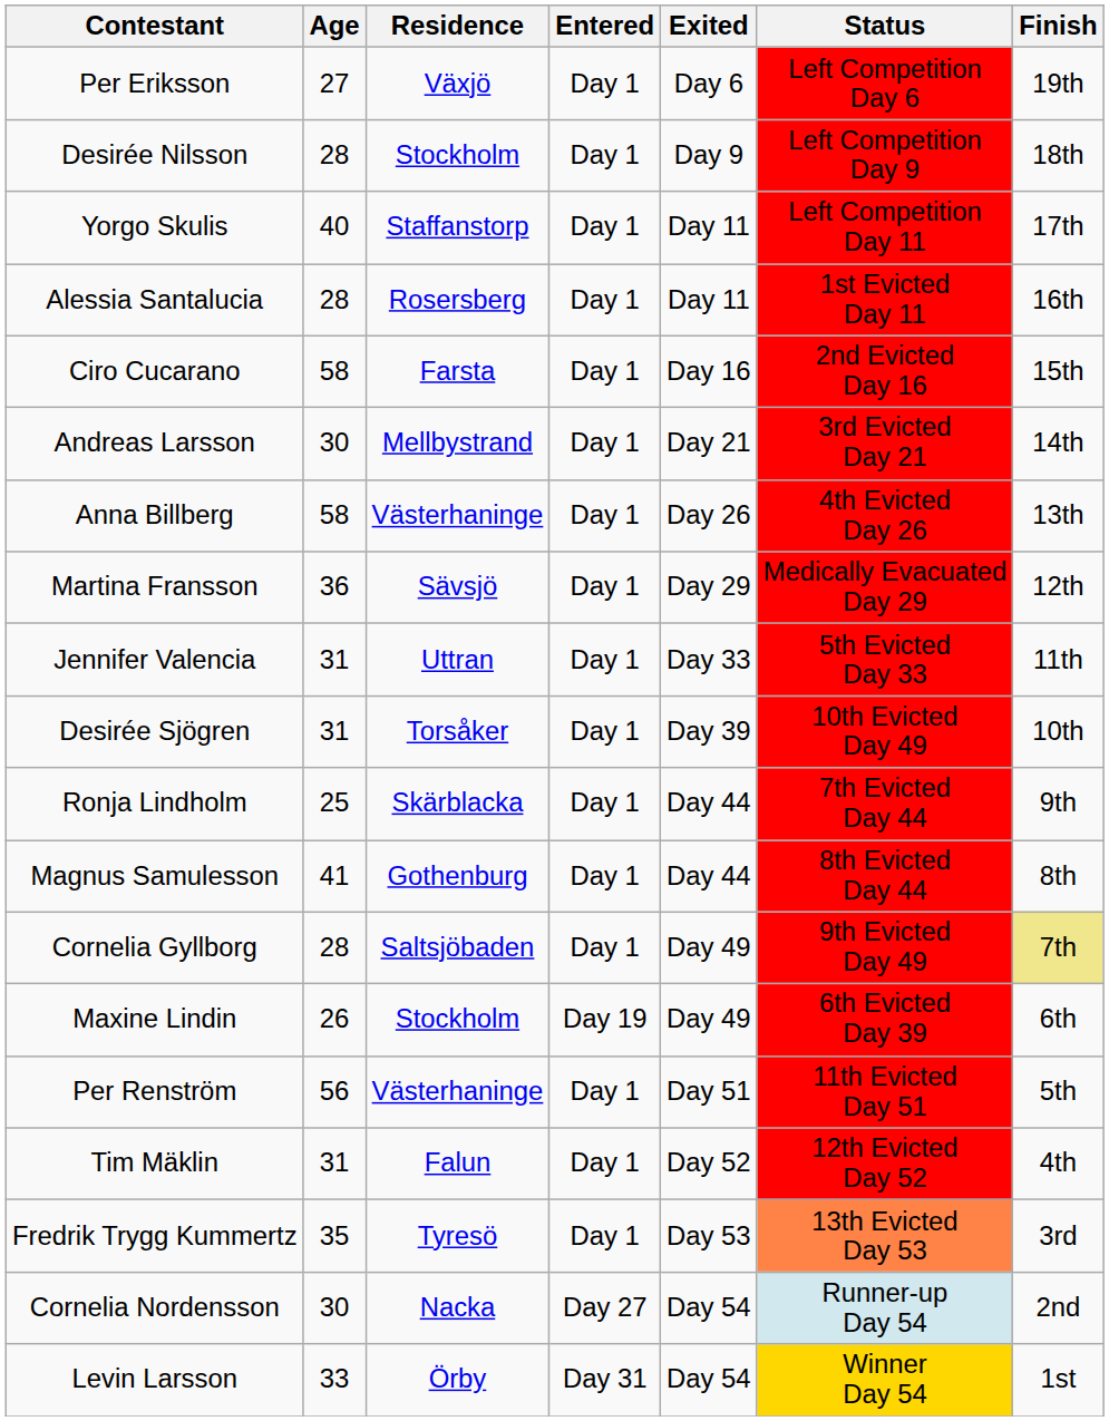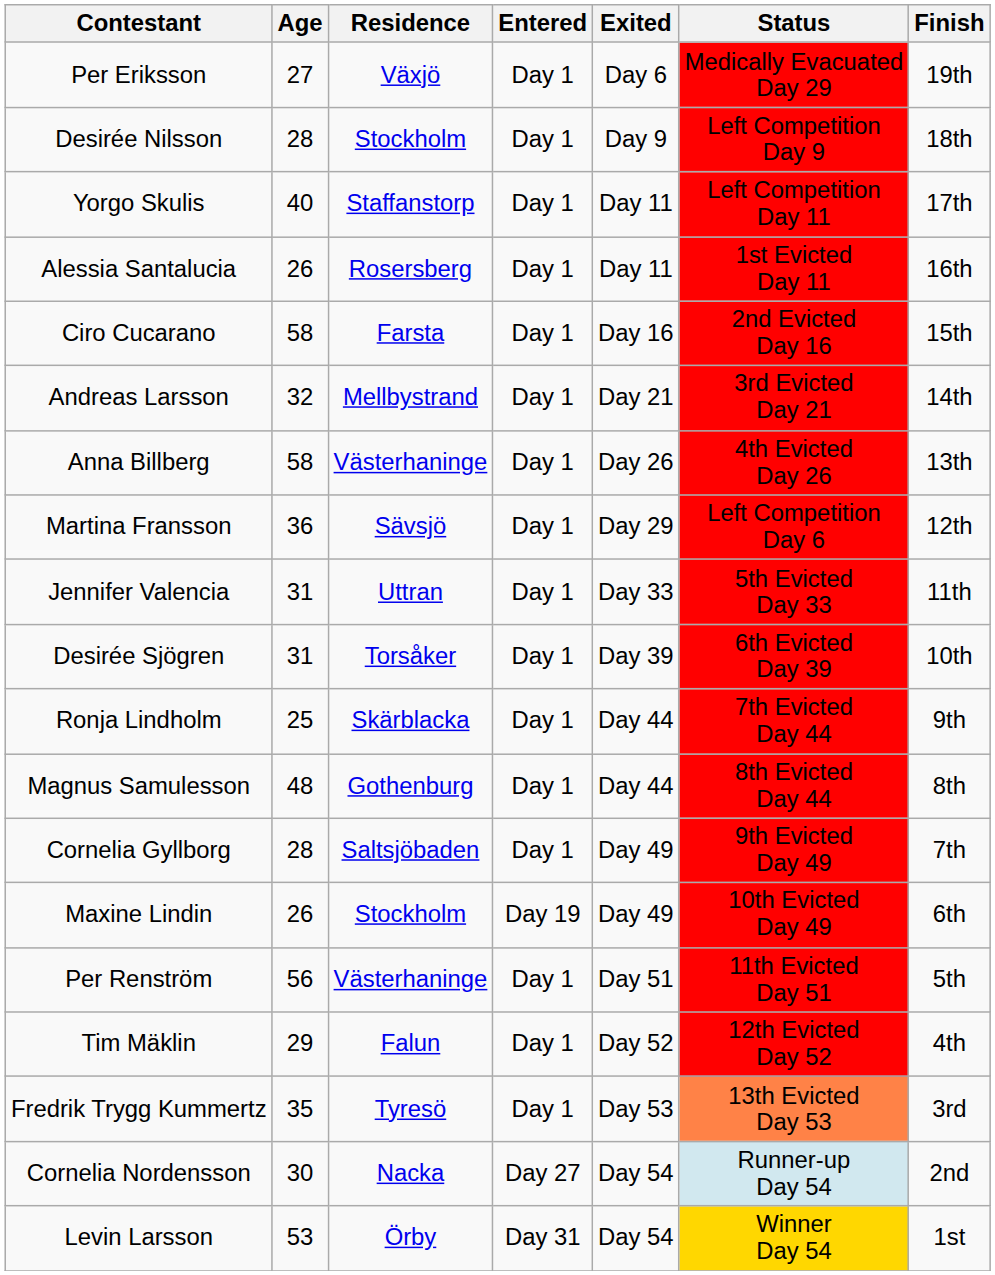 <table class="wikitable sortable" style="margin:auto; text-align:center">
 <tr>
 <th>Contestant</th>
 <th>Age</th>
 <th>Residence</th>
 <th>Entered</th>
 <th>Exited</th>
 <th>Status</th>
 <th>Finish</th>
 </tr>
 <tr>
 <td>Per Eriksson</td>
 <td>27</td>
 <td><a href='#'>Växjö</a></td>
 <td>Day 1</td>
 <td>Day 6</td>
-<td style="background:#ff0000;">Left Competition<br>Day 6</td>
+<td style="background:#ff0000;">Medically Evacuated<br>Day 29</td>
 <td>19th</td>
 </tr>
 <tr>
 <td>Desirée Nilsson</td>
 <td>28</td>
 <td><a href='#'>Stockholm</a></td>
 <td>Day 1</td>
 <td>Day 9</td>
 <td style="background:#ff0000;">Left Competition<br>Day 9</td>
 <td>18th</td>
 </tr>
 <tr>
 <td>Yorgo Skulis</td>
 <td>40</td>
 <td><a href='#'>Staffanstorp</a></td>
 <td>Day 1</td>
 <td>Day 11</td>
 <td style="background:#ff0000;">Left Competition<br>Day 11</td>
 <td>17th</td>
 </tr>
 <tr>
 <td>Alessia Santalucia</td>
-<td>28</td>
+<td>26</td>
 <td><a href='#'>Rosersberg</a></td>
 <td>Day 1</td>
 <td>Day 11</td>
 <td style="background:#ff0000;">1st Evicted<br>Day 11</td>
 <td>16th</td>
 </tr>
 <tr>
 <td>Ciro Cucarano</td>
 <td>58</td>
 <td><a href='#'>Farsta</a></td>
 <td>Day 1</td>
 <td>Day 16</td>
 <td style="background:#ff0000;">2nd Evicted<br>Day 16</td>
 <td>15th</td>
 </tr>
 <tr>
 <td>Andreas Larsson</td>
-<td>30</td>
+<td>32</td>
 <td><a href='#'>Mellbystrand</a></td>
 <td>Day 1</td>
 <td>Day 21</td>
 <td style="background:#ff0000;">3rd Evicted<br>Day 21</td>
 <td>14th</td>
 </tr>
 <tr>
 <td>Anna Billberg</td>
 <td>58</td>
 <td><a href='#'>Västerhaninge</a></td>
 <td>Day 1</td>
 <td>Day 26</td>
 <td style="background:#ff0000;">4th Evicted<br>Day 26</td>
 <td>13th</td>
 </tr>
 <tr>
 <td>Martina Fransson</td>
 <td>36</td>
 <td><a href='#'>Sävsjö</a></td>
 <td>Day 1</td>
 <td>Day 29</td>
-<td style="background:#ff0000;">Medically Evacuated<br>Day 29</td>
+<td style="background:#ff0000;">Left Competition<br>Day 6</td>
 <td>12th</td>
 </tr>
 <tr>
 <td>Jennifer Valencia</td>
 <td>31</td>
 <td><a href='#'>Uttran</a></td>
 <td>Day 1</td>
 <td>Day 33</td>
 <td style="background:#ff0000;">5th Evicted<br>Day 33</td>
 <td>11th</td>
 </tr>
 <tr>
 <td>Desirée Sjögren</td>
 <td>31</td>
 <td><a href='#'>Torsåker</a></td>
 <td>Day 1</td>
 <td>Day 39</td>
-<td style="background:#ff0000;">10th Evicted<br>Day 49</td>
+<td style="background:#ff0000;">6th Evicted<br>Day 39</td>
 <td>10th</td>
 </tr>
 <tr>
 <td>Ronja Lindholm</td>
 <td>25</td>
 <td><a href='#'>Skärblacka</a></td>
 <td>Day 1</td>
 <td>Day 44</td>
 <td style="background:#ff0000;">7th Evicted<br>Day 44</td>
 <td>9th</td>
 </tr>
 <tr>
 <td>Magnus Samulesson</td>
-<td>41</td>
+<td>48</td>
 <td><a href='#'>Gothenburg</a></td>
 <td>Day 1</td>
 <td>Day 44</td>
 <td style="background:#ff0000;">8th Evicted<br>Day 44</td>
 <td>8th</td>
 </tr>
 <tr>
 <td>Cornelia Gyllborg</td>
 <td>28</td>
 <td><a href='#'>Saltsjöbaden</a></td>
 <td>Day 1</td>
 <td>Day 49</td>
 <td style="background:#ff0000;">9th Evicted<br>Day 49</td>
-<td style="background: khaki;">7th</td>
+<td>7th</td>
 </tr>
 <tr>
 <td>Maxine Lindin</td>
 <td>26</td>
 <td><a href='#'>Stockholm</a></td>
 <td>Day 19</td>
 <td>Day 49</td>
-<td style="background:#ff0000;">6th Evicted<br>Day 39</td>
+<td style="background:#ff0000;">10th Evicted<br>Day 49</td>
 <td>6th</td>
 </tr>
 <tr>
 <td>Per Renström</td>
 <td>56</td>
 <td><a href='#'>Västerhaninge</a></td>
 <td>Day 1</td>
 <td>Day 51</td>
 <td style="background:#ff0000;">11th Evicted<br>Day 51</td>
 <td>5th</td>
 </tr>
 <tr>
 <td>Tim Mäklin</td>
-<td>31</td>
+<td>29</td>
 <td><a href='#'>Falun</a></td>
 <td>Day 1</td>
 <td>Day 52</td>
 <td style="background:#ff0000;">12th Evicted<br>Day 52</td>
 <td>4th</td>
 </tr>
 <tr>
 <td>Fredrik Trygg Kummertz</td>
 <td>35</td>
 <td><a href='#'>Tyresö</a></td>
 <td>Day 1</td>
 <td>Day 53</td>
 <td style="background:#FF8247;">13th Evicted<br>Day 53</td>
 <td>3rd</td>
 </tr>
 <tr>
 <td>Cornelia Nordensson</td>
 <td>30</td>
 <td><a href='#'>Nacka</a></td>
 <td>Day 27</td>
 <td>Day 54</td>
 <td style="background:#D1E8EF;">Runner-up<br>Day 54</td>
 <td>2nd</td>
 </tr>
 <tr>
 <td>Levin Larsson</td>
-<td>33</td>
+<td>53</td>
 <td><a href='#'>Örby</a></td>
 <td>Day 31</td>
 <td>Day 54</td>
 <td style="background:gold;">Winner<br>Day 54</td>
 <td>1st</td>
 </tr>
 <tr>
 </tr>
 </table>
